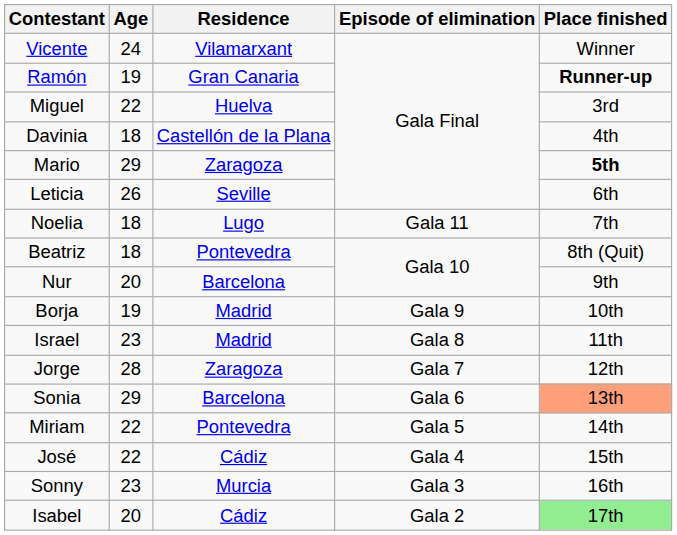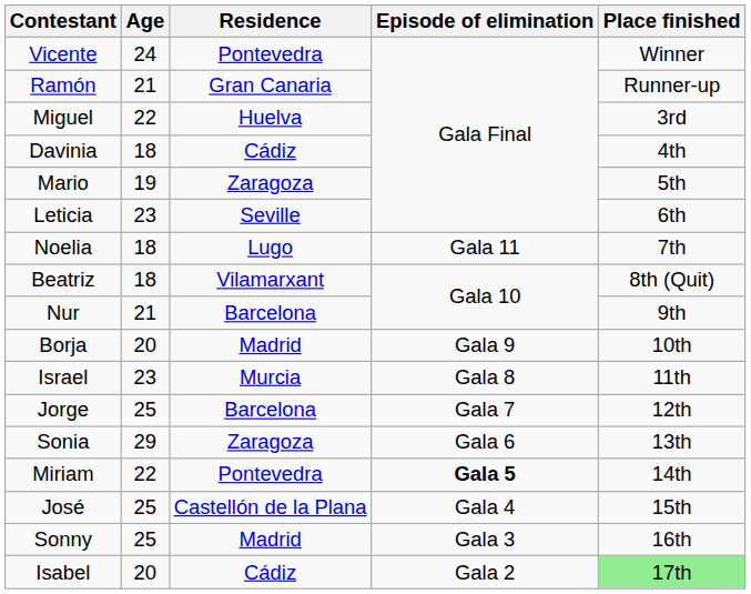 <table class="wikitable" style="text-align:center">
 <tr>
 <th>Contestant</th>
 <th>Age</th>
 <th>Residence</th>
 <th>Episode of elimination</th>
 <th>Place finished</th>
 </tr>
 <tr>
 <td><a href='#'>Vicente</a></td>
 <td>24</td>
-<td><a href='#'>Vilamarxant</a></td>
+<td><a href='#'>Pontevedra</a></td>
 <td rowspan=6>Gala Final</td>
 <td>Winner</td>
 </tr>
 <tr>
 <td><a href='#'>Ramón</a></td>
-<td>19</td>
+<td>21</td>
 <td><a href='#'>Gran Canaria</a></td>
-<td><strong>Runner-up</strong></td>
+<td>Runner-up</td>
 </tr>
 <tr>
 <td>Miguel</td>
 <td>22</td>
 <td><a href='#'>Huelva</a></td>
 <td>3rd</td>
 </tr>
 <tr>
 <td>Davinia</td>
 <td>18</td>
-<td><a href='#'>Castellón de la Plana</a></td>
+<td><a href='#'>Cádiz</a></td>
 <td>4th</td>
 </tr>
 <tr>
 <td>Mario</td>
-<td>29</td>
+<td>19</td>
 <td><a href='#'>Zaragoza</a></td>
-<td><strong>5th</strong></td>
+<td>5th</td>
 </tr>
 <tr>
 <td>Leticia</td>
-<td>26</td>
+<td>23</td>
 <td><a href='#'>Seville</a></td>
 <td>6th</td>
 </tr>
 <tr>
 <td>Noelia</td>
 <td>18</td>
 <td><a href='#'>Lugo</a></td>
 <td>Gala 11</td>
 <td>7th</td>
 </tr>
 <tr>
 <td>Beatriz</td>
 <td>18</td>
-<td><a href='#'>Pontevedra</a></td>
+<td><a href='#'>Vilamarxant</a></td>
 <td rowspan=2>Gala 10</td>
 <td>8th (Quit)</td>
 </tr>
 <tr>
 <td>Nur</td>
-<td>20</td>
+<td>21</td>
 <td><a href='#'>Barcelona</a></td>
 <td>9th</td>
 </tr>
 <tr>
 <td>Borja</td>
-<td>19</td>
+<td>20</td>
 <td><a href='#'>Madrid</a></td>
 <td>Gala 9</td>
 <td>10th</td>
 </tr>
 <tr>
 <td>Israel</td>
 <td>23</td>
-<td><a href='#'>Madrid</a></td>
+<td><a href='#'>Murcia</a></td>
 <td>Gala 8</td>
 <td>11th</td>
 </tr>
 <tr>
 <td>Jorge</td>
-<td>28</td>
-<td><a href='#'>Zaragoza</a></td>
+<td>25</td>
+<td><a href='#'>Barcelona</a></td>
 <td>Gala 7</td>
 <td>12th</td>
 </tr>
 <tr>
 <td>Sonia</td>
 <td>29</td>
-<td><a href='#'>Barcelona</a></td>
+<td><a href='#'>Zaragoza</a></td>
 <td>Gala 6</td>
-<td style="background: lightsalmon;">13th</td>
+<td>13th</td>
 </tr>
 <tr>
 <td>Miriam</td>
 <td>22</td>
 <td><a href='#'>Pontevedra</a></td>
-<td>Gala 5</td>
+<td><strong>Gala 5</strong></td>
 <td>14th</td>
 </tr>
 <tr>
 <td>José</td>
-<td>22</td>
-<td><a href='#'>Cádiz</a></td>
+<td>25</td>
+<td><a href='#'>Castellón de la Plana</a></td>
 <td>Gala 4</td>
 <td>15th</td>
 </tr>
 <tr>
 <td>Sonny</td>
-<td>23</td>
-<td><a href='#'>Murcia</a></td>
+<td>25</td>
+<td><a href='#'>Madrid</a></td>
 <td>Gala 3</td>
 <td>16th</td>
 </tr>
 <tr>
 <td>Isabel</td>
 <td>20</td>
 <td><a href='#'>Cádiz</a></td>
 <td>Gala 2</td>
 <td style="background: lightgreen;">17th</td>
 </tr>
 </table>
